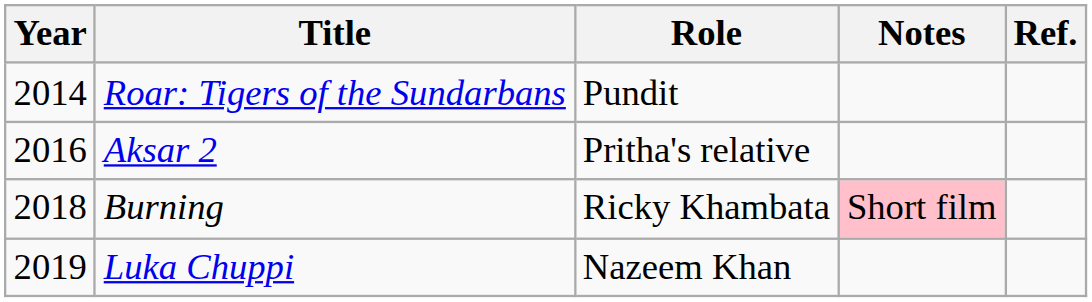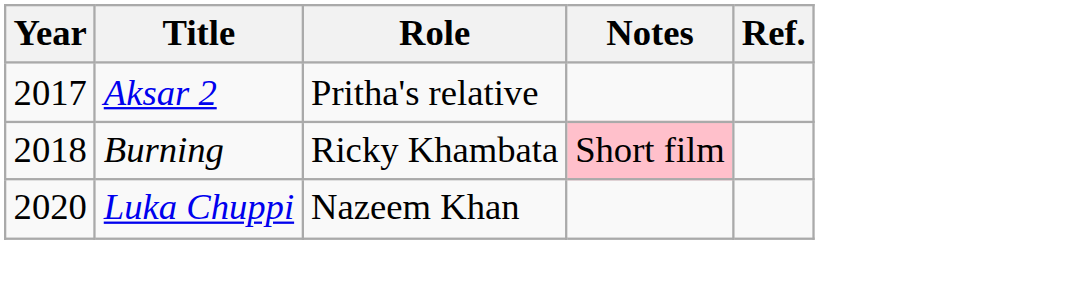 <table class="wikitable sortable">
 <tr>
 <th>Year</th>
 <th>Title</th>
 <th>Role</th>
 <th>Notes</th>
 <th>Ref.</th>
 </tr>
 <tr>
-<td>2014</td>
-<td><em><a href='#'>Roar: Tigers of the Sundarbans</a></em></td>
-<td>Pundit</td>
-<td></td>
-<td></td>
-</tr>
-<tr>
-<td>2016</td>
+<td>2017</td>
 <td><em><a href='#'>Aksar 2</a></em></td>
 <td>Pritha's relative</td>
 <td></td>
 <td></td>
 </tr>
 <tr>
 <td>2018</td>
 <td><em>Burning</em></td>
 <td>Ricky Khambata</td>
 <td style="background: pink;">Short film</td>
 <td></td>
 </tr>
 <tr>
-<td>2019</td>
+<td>2020</td>
 <td><em><a href='#'>Luka Chuppi</a></em></td>
 <td>Nazeem Khan</td>
 <td></td>
 <td></td>
 </tr>
 </table>
